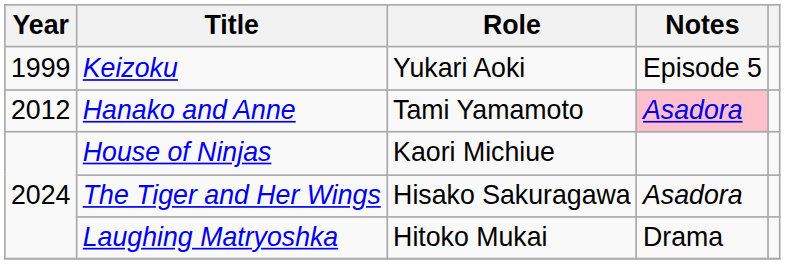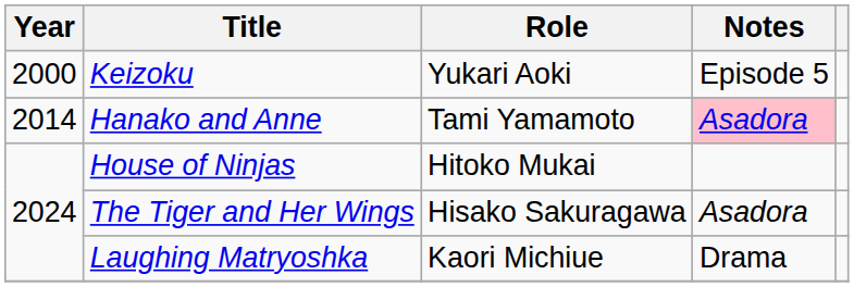 <table class="wikitable">
 <tr>
 <th>Year</th>
 <th>Title</th>
 <th>Role</th>
 <th>Notes</th>
 <th></th>
 </tr>
 <tr>
-<td>1999</td>
+<td>2000</td>
 <td><em><a href='#'>Keizoku</a></em></td>
 <td>Yukari Aoki</td>
 <td>Episode 5</td>
 <td></td>
 </tr>
 <tr>
-<td>2012</td>
+<td>2014</td>
 <td><em><a href='#'>Hanako and Anne</a></em></td>
 <td>Tami Yamamoto</td>
 <td style="background: pink;"><em><a href='#'>Asadora</a></em></td>
 <td></td>
 </tr>
 <tr>
 <td rowspan="3">2024</td>
 <td><em><a href='#'>House of Ninjas</a></em></td>
-<td>Kaori Michiue</td>
+<td>Hitoko Mukai</td>
 <td></td>
 <td></td>
 </tr>
 <tr>
 <td><em><a href='#'>The Tiger and Her Wings</a></em></td>
 <td>Hisako Sakuragawa</td>
 <td><em>Asadora</em></td>
 <td></td>
 </tr>
 <tr>
 <td><em><a href='#'>Laughing Matryoshka</a></em></td>
-<td>Hitoko Mukai</td>
+<td>Kaori Michiue</td>
 <td>Drama</td>
 <td></td>
 </tr>
 <tr>
 </tr>
 </table>
